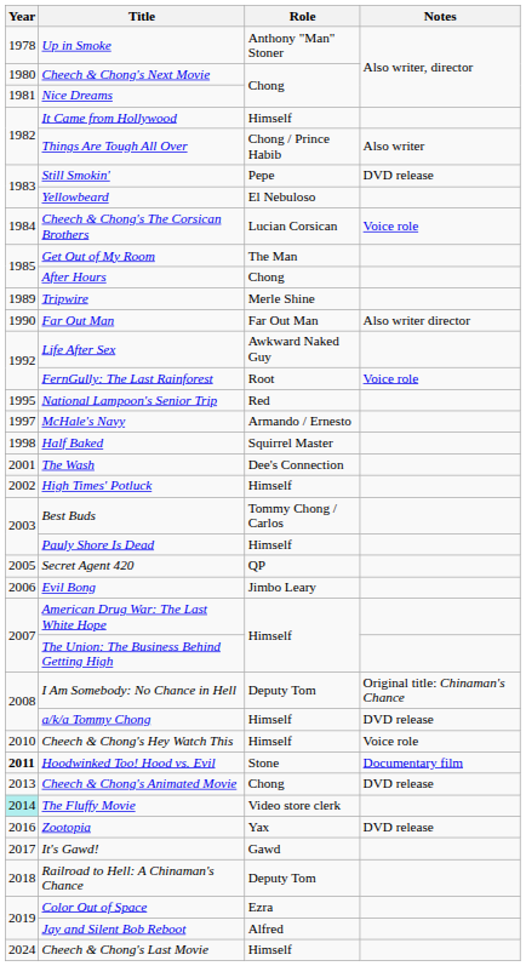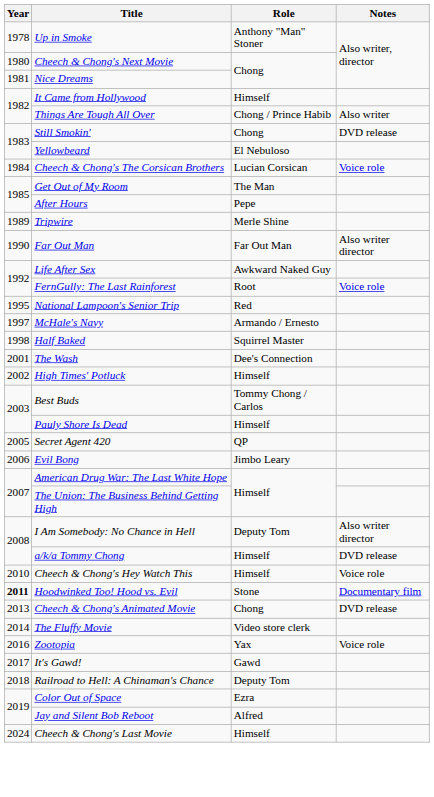 <table class="wikitable sortable">
 <tr>
 <th>Year</th>
 <th>Title</th>
 <th>Role</th>
 <th class="unsortable">Notes</th>
 </tr>
 <tr>
 <td>1978</td>
 <td><em><a href='#'>Up in Smoke</a></em></td>
 <td>Anthony "Man" Stoner</td>
 <td rowspan="3">Also writer, director</td>
 </tr>
 <tr>
 <td>1980</td>
 <td><em><a href='#'>Cheech & Chong's Next Movie</a></em></td>
 <td rowspan="2">Chong</td>
 </tr>
 <tr>
 <td>1981</td>
 <td><em><a href='#'>Nice Dreams</a></em></td>
 </tr>
 <tr>
 <td rowspan=2>1982</td>
 <td><em><a href='#'>It Came from Hollywood</a></em></td>
 <td>Himself</td>
 <td></td>
 </tr>
 <tr>
 <td><em><a href='#'>Things Are Tough All Over</a></em></td>
 <td>Chong / Prince Habib</td>
 <td>Also writer</td>
 </tr>
 <tr>
 <td rowspan=2>1983</td>
 <td><em><a href='#'>Still Smokin'</a></em></td>
-<td>Pepe</td>
+<td>Chong</td>
 <td>DVD release</td>
 </tr>
 <tr>
 <td><em><a href='#'>Yellowbeard</a></em></td>
 <td>El Nebuloso</td>
 <td></td>
 </tr>
 <tr>
 <td>1984</td>
 <td><em><a href='#'>Cheech & Chong's The Corsican Brothers</a></em></td>
 <td>Lucian Corsican</td>
 <td><a href='#'>Voice role</a></td>
 </tr>
 <tr>
 <td rowspan=2>1985</td>
 <td><em><a href='#'>Get Out of My Room</a></em></td>
 <td>The Man</td>
 <td></td>
 </tr>
 <tr>
 <td><em><a href='#'>After Hours</a></em></td>
-<td>Chong</td>
+<td>Pepe</td>
 <td></td>
 </tr>
 <tr>
 <td>1989</td>
 <td><em><a href='#'>Tripwire</a></em></td>
 <td>Merle Shine</td>
 <td></td>
 </tr>
 <tr>
 <td>1990</td>
 <td><em><a href='#'>Far Out Man</a></em></td>
 <td>Far Out Man</td>
 <td>Also writer director</td>
 </tr>
 <tr>
 <td rowspan=2>1992</td>
 <td><em><a href='#'>Life After Sex</a></em></td>
 <td>Awkward Naked Guy</td>
 <td></td>
 </tr>
 <tr>
 <td><em><a href='#'>FernGully: The Last Rainforest</a></em></td>
 <td>Root</td>
 <td><a href='#'>Voice role</a></td>
 </tr>
 <tr>
 <td>1995</td>
 <td><em><a href='#'>National Lampoon's Senior Trip</a></em></td>
 <td>Red</td>
 <td></td>
 </tr>
 <tr>
 <td>1997</td>
 <td><em><a href='#'>McHale's Navy</a></em></td>
 <td>Armando / Ernesto</td>
 <td></td>
 </tr>
 <tr>
 <td>1998</td>
 <td><em><a href='#'>Half Baked</a></em></td>
 <td>Squirrel Master</td>
 <td></td>
 </tr>
 <tr>
 <td>2001</td>
 <td data-sort-value="Wash, The"><em><a href='#'>The Wash</a></em></td>
 <td>Dee's Connection</td>
 <td></td>
 </tr>
 <tr>
 <td>2002</td>
 <td><em><a href='#'>High Times' Potluck</a></em></td>
 <td>Himself</td>
 <td></td>
 </tr>
 <tr>
 <td rowspan=2>2003</td>
 <td><em>Best Buds</em></td>
 <td>Tommy Chong / Carlos</td>
 <td></td>
 </tr>
 <tr>
 <td><em><a href='#'>Pauly Shore Is Dead</a></em></td>
 <td>Himself</td>
 <td></td>
 </tr>
 <tr>
 <td>2005</td>
 <td><em>Secret Agent 420</em></td>
 <td>QP</td>
 <td></td>
 </tr>
 <tr>
 <td>2006</td>
 <td><em><a href='#'>Evil Bong</a></em></td>
 <td>Jimbo Leary</td>
 <td></td>
 </tr>
 <tr>
 <td rowspan=2>2007</td>
 <td><em><a href='#'>American Drug War: The Last White Hope</a></em></td>
 <td rowspan="2">Himself</td>
 <td></td>
 </tr>
 <tr>
 <td data-sort-value="Union: The Business Behind Getting High, The"><em><a href='#'>The Union: The Business Behind Getting High</a></em></td>
 <td></td>
 </tr>
 <tr>
 <td rowspan=2>2008</td>
 <td><em>I Am Somebody: No Chance in Hell</em></td>
 <td>Deputy Tom</td>
-<td>Original title: <em>Chinaman's Chance</em></td>
+<td>Also writer director</td>
 </tr>
 <tr>
 <td><em><a href='#'>a/k/a Tommy Chong</a></em></td>
 <td>Himself</td>
 <td>DVD release</td>
 </tr>
 <tr>
 <td>2010</td>
 <td><em>Cheech & Chong's Hey Watch This</em></td>
 <td>Himself</td>
 <td>Voice role</td>
 </tr>
 <tr>
 <td><strong>2011</strong></td>
 <td><em><a href='#'>Hoodwinked Too! Hood vs. Evil</a></em></td>
 <td>Stone</td>
 <td><a href='#'>Documentary film</a></td>
 </tr>
 <tr>
 <td>2013</td>
 <td><em><a href='#'>Cheech & Chong's Animated Movie</a></em></td>
 <td>Chong</td>
 <td>DVD release</td>
 </tr>
 <tr>
-<td style="background: paleturquoise;">2014</td>
+<td>2014</td>
 <td data-sort-value="Fluffy Movie, The"><em><a href='#'>The Fluffy Movie</a></em></td>
 <td>Video store clerk</td>
 <td></td>
 </tr>
 <tr>
 <td>2016</td>
 <td><em><a href='#'>Zootopia</a></em></td>
 <td>Yax</td>
-<td>DVD release</td>
+<td>Voice role</td>
 </tr>
 <tr>
 <td>2017</td>
 <td><em>It's Gawd!</em></td>
 <td>Gawd</td>
 <td></td>
 </tr>
 <tr>
 <td>2018</td>
 <td><em>Railroad to Hell: A Chinaman's Chance</em></td>
 <td>Deputy Tom</td>
 <td></td>
 </tr>
 <tr>
 <td rowspan="2">2019</td>
 <td><em><a href='#'>Color Out of Space</a></em></td>
 <td>Ezra</td>
 <td></td>
 </tr>
 <tr>
 <td><em><a href='#'>Jay and Silent Bob Reboot</a></em></td>
 <td>Alfred</td>
 <td></td>
 </tr>
 <tr>
 <td>2024</td>
 <td><em>Cheech & Chong's Last Movie</em></td>
 <td>Himself</td>
 <td Documentary></td>
 </tr>
 </table>
